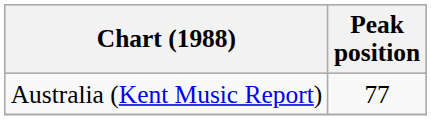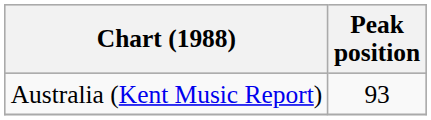 <table class="wikitable">
 <tr>
 <th>Chart (1988)</th>
 <th>Peak<br>position</th>
 </tr>
 <tr>
 <td>Australia (<a href='#'>Kent Music Report</a>)</td>
-<td style="text-align:center;">77</td>
+<td style="text-align:center;">93</td>
 </tr>
 <tr>
 </tr>
 </table>
